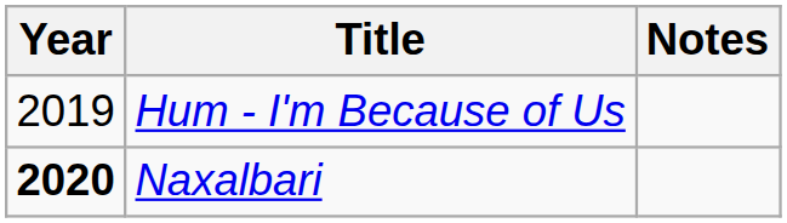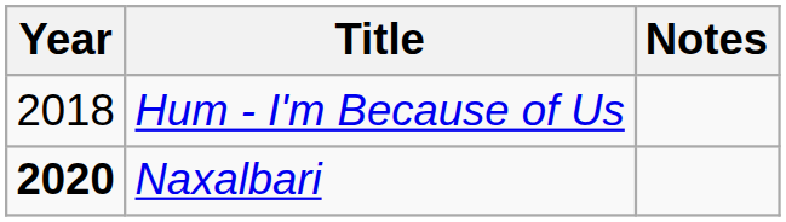 <table class="wikitable">
 <tr>
 <th>Year</th>
 <th>Title</th>
 <th>Notes</th>
 </tr>
 <tr>
-<td>2019</td>
+<td>2018</td>
 <td><em><a href='#'>Hum - I'm Because of Us</a></em></td>
 <td></td>
 </tr>
 <tr>
 <td><strong>2020</strong></td>
 <td><em><a href='#'>Naxalbari</a></em></td>
 <td></td>
 </tr>
 </table>
